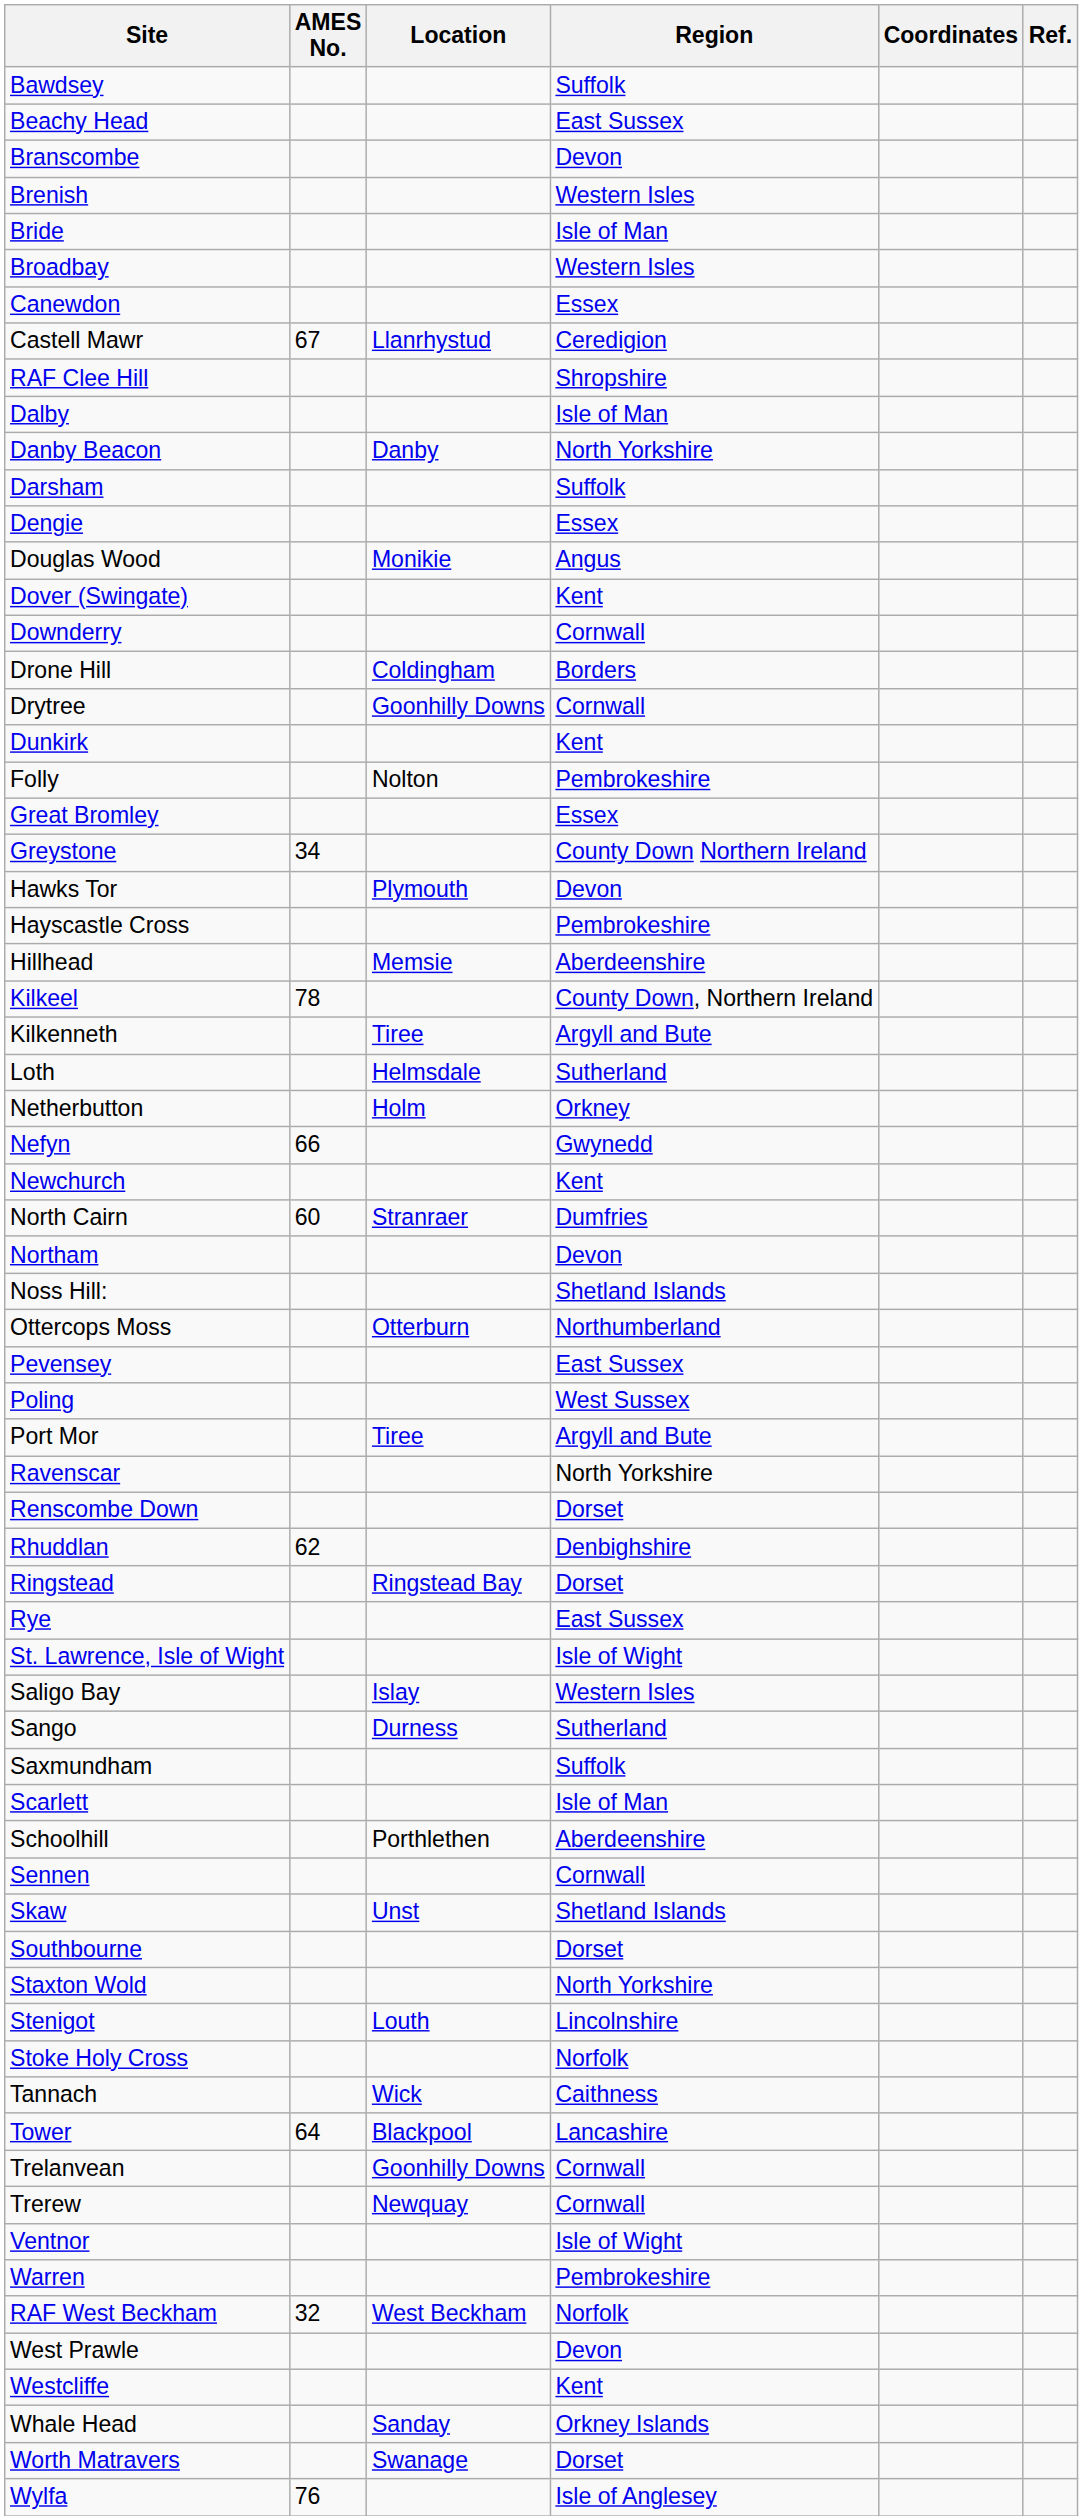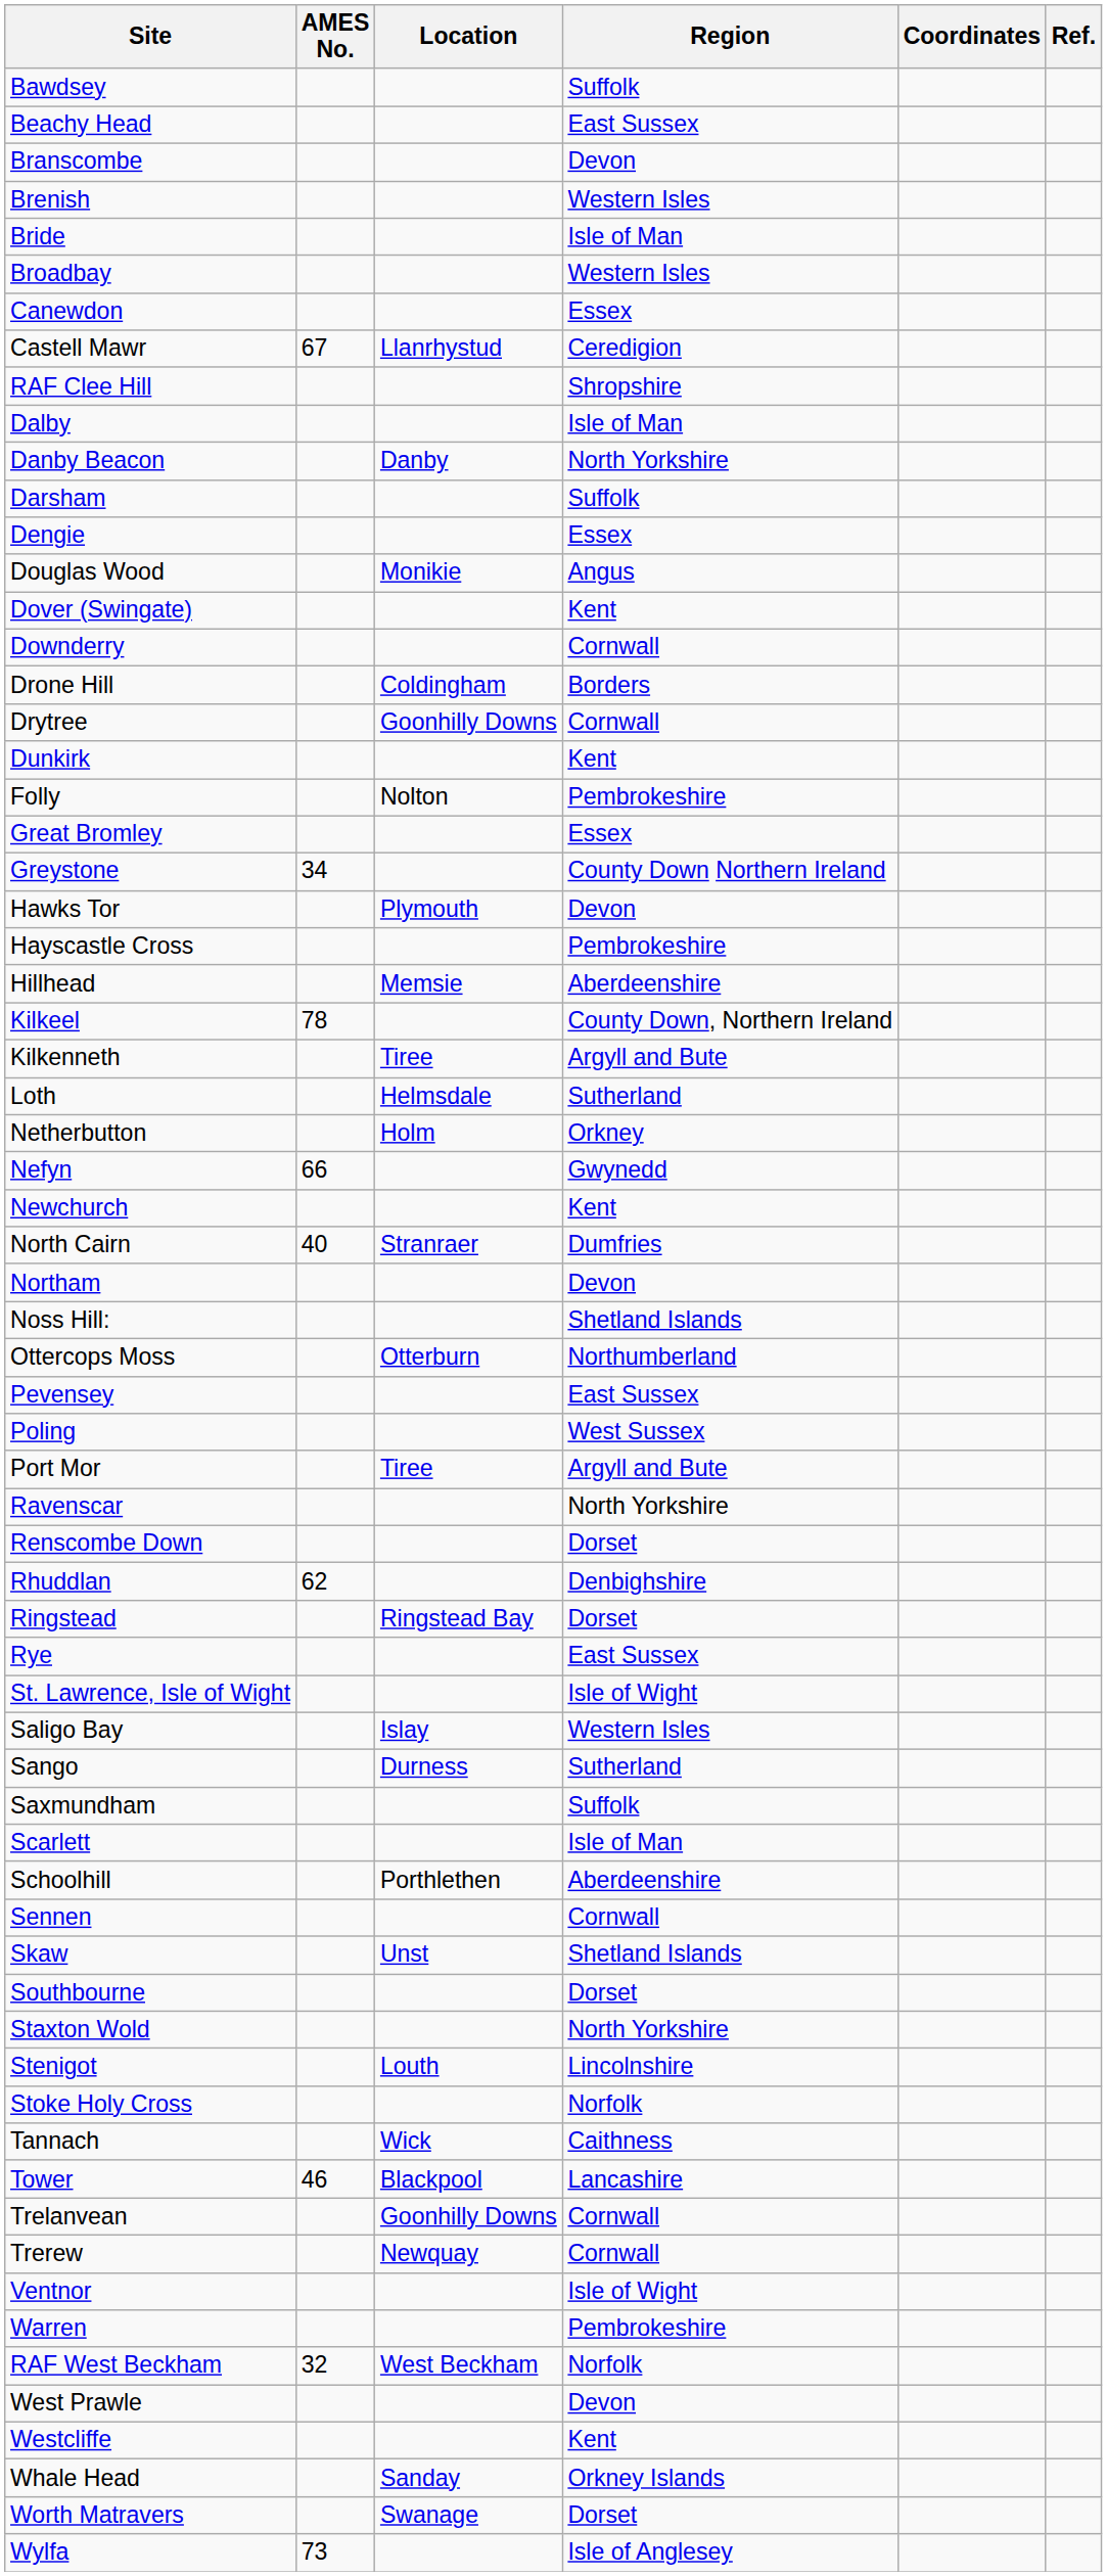 <table class="wikitable sortable">
 <tr>
 <th>Site</th>
 <th>AMES<br>No.</th>
 <th>Location</th>
 <th>Region</th>
 <th>Coordinates</th>
 <th>Ref.</th>
 </tr>
 <tr>
 <td><a href='#'>Bawdsey</a></td>
 <td></td>
 <td></td>
 <td><a href='#'>Suffolk</a></td>
 <td></td>
 <td></td>
 </tr>
 <tr>
 <td><a href='#'>Beachy Head</a></td>
 <td></td>
 <td></td>
 <td><a href='#'>East Sussex</a></td>
 <td></td>
 <td></td>
 </tr>
 <tr>
 <td><a href='#'>Branscombe</a></td>
 <td></td>
 <td></td>
 <td><a href='#'>Devon</a></td>
 <td></td>
 <td></td>
 </tr>
 <tr>
 <td><a href='#'>Brenish</a></td>
 <td></td>
 <td></td>
 <td><a href='#'>Western Isles</a></td>
 <td></td>
 <td></td>
 </tr>
 <tr>
 <td><a href='#'>Bride</a></td>
 <td></td>
 <td></td>
 <td><a href='#'>Isle of Man</a></td>
 <td></td>
 <td></td>
 </tr>
 <tr>
 <td><a href='#'>Broadbay</a></td>
 <td></td>
 <td></td>
 <td><a href='#'>Western Isles</a></td>
 <td></td>
 <td></td>
 </tr>
 <tr>
 <td><a href='#'>Canewdon</a></td>
 <td></td>
 <td></td>
 <td><a href='#'>Essex</a></td>
 <td></td>
 <td></td>
 </tr>
 <tr>
 <td>Castell Mawr</td>
 <td>67</td>
 <td><a href='#'>Llanrhystud</a></td>
 <td><a href='#'>Ceredigion</a></td>
 <td></td>
 <td></td>
 </tr>
 <tr>
 <td><a href='#'>RAF Clee Hill</a></td>
 <td></td>
 <td></td>
 <td><a href='#'>Shropshire</a></td>
 <td></td>
 <td></td>
 </tr>
 <tr>
 <td><a href='#'>Dalby</a></td>
 <td></td>
 <td></td>
 <td><a href='#'>Isle of Man</a></td>
 <td></td>
 <td></td>
 </tr>
 <tr>
 <td><a href='#'>Danby Beacon</a></td>
 <td></td>
 <td><a href='#'>Danby</a></td>
 <td><a href='#'>North Yorkshire</a></td>
 <td></td>
 <td></td>
 </tr>
 <tr>
 <td><a href='#'>Darsham</a></td>
 <td></td>
 <td></td>
 <td><a href='#'>Suffolk</a></td>
 <td></td>
 <td></td>
 </tr>
 <tr>
 <td><a href='#'>Dengie</a></td>
 <td></td>
 <td></td>
 <td><a href='#'>Essex</a></td>
 <td></td>
 <td></td>
 </tr>
 <tr>
 <td>Douglas Wood</td>
 <td></td>
 <td><a href='#'>Monikie</a></td>
 <td><a href='#'>Angus</a></td>
 <td></td>
 <td></td>
 </tr>
 <tr>
 <td><a href='#'>Dover (Swingate)</a></td>
 <td></td>
 <td></td>
 <td><a href='#'>Kent</a></td>
 <td></td>
 <td></td>
 </tr>
 <tr>
 <td><a href='#'>Downderry</a></td>
 <td></td>
 <td></td>
 <td><a href='#'>Cornwall</a></td>
 <td></td>
 <td></td>
 </tr>
 <tr>
 <td>Drone Hill</td>
 <td></td>
 <td><a href='#'>Coldingham</a></td>
 <td><a href='#'>Borders</a></td>
 <td></td>
 <td></td>
 </tr>
 <tr>
 <td>Drytree</td>
 <td></td>
 <td><a href='#'>Goonhilly Downs</a></td>
 <td><a href='#'>Cornwall</a></td>
 <td></td>
 <td></td>
 </tr>
 <tr>
 <td><a href='#'>Dunkirk</a></td>
 <td></td>
 <td></td>
 <td><a href='#'>Kent</a></td>
 <td></td>
 <td></td>
 </tr>
 <tr>
 <td>Folly</td>
 <td></td>
 <td>Nolton</td>
 <td><a href='#'>Pembrokeshire</a></td>
 <td></td>
 <td></td>
 </tr>
 <tr>
 <td><a href='#'>Great Bromley</a></td>
 <td></td>
 <td></td>
 <td><a href='#'>Essex</a></td>
 <td></td>
 <td></td>
 </tr>
 <tr>
 <td><a href='#'>Greystone</a></td>
 <td>34</td>
 <td></td>
 <td><a href='#'>County Down</a> <a href='#'>Northern Ireland</a></td>
 <td></td>
 <td></td>
 </tr>
 <tr>
 <td>Hawks Tor</td>
 <td></td>
 <td><a href='#'>Plymouth</a></td>
 <td><a href='#'>Devon</a></td>
 <td></td>
 <td></td>
 </tr>
 <tr>
 <td>Hayscastle Cross</td>
 <td></td>
 <td></td>
 <td><a href='#'>Pembrokeshire</a></td>
 <td></td>
 <td></td>
 </tr>
 <tr>
 <td>Hillhead</td>
 <td></td>
 <td><a href='#'>Memsie</a></td>
 <td><a href='#'>Aberdeenshire</a></td>
 <td></td>
 <td></td>
 </tr>
 <tr>
 <td><a href='#'>Kilkeel</a></td>
 <td>78</td>
 <td></td>
 <td><a href='#'>County Down</a>, Northern Ireland</td>
 <td></td>
 <td></td>
 </tr>
 <tr>
 <td>Kilkenneth</td>
 <td></td>
 <td><a href='#'>Tiree</a></td>
 <td><a href='#'>Argyll and Bute</a></td>
 <td></td>
 <td></td>
 </tr>
 <tr>
 <td>Loth</td>
 <td></td>
 <td><a href='#'>Helmsdale</a></td>
 <td><a href='#'>Sutherland</a></td>
 <td></td>
 <td></td>
 </tr>
 <tr>
 <td>Netherbutton</td>
 <td></td>
 <td><a href='#'>Holm</a></td>
 <td><a href='#'>Orkney</a></td>
 <td></td>
 <td></td>
 </tr>
 <tr>
 <td><a href='#'>Nefyn</a></td>
 <td>66</td>
 <td></td>
 <td><a href='#'>Gwynedd</a></td>
 <td></td>
 <td></td>
 </tr>
 <tr>
 <td><a href='#'>Newchurch</a></td>
 <td></td>
 <td></td>
 <td><a href='#'>Kent</a></td>
 <td></td>
 <td></td>
 </tr>
 <tr>
 <td>North Cairn</td>
-<td>60</td>
+<td>40</td>
 <td><a href='#'>Stranraer</a></td>
 <td><a href='#'>Dumfries</a></td>
 <td></td>
 <td></td>
 </tr>
 <tr>
 <td><a href='#'>Northam</a></td>
 <td></td>
 <td></td>
 <td><a href='#'>Devon</a></td>
 <td></td>
 <td></td>
 </tr>
 <tr>
 <td>Noss Hill:</td>
 <td></td>
 <td></td>
 <td><a href='#'>Shetland Islands</a></td>
 <td></td>
 <td></td>
 </tr>
 <tr>
 <td>Ottercops Moss</td>
 <td></td>
 <td><a href='#'>Otterburn</a></td>
 <td><a href='#'>Northumberland</a></td>
 <td></td>
 <td></td>
 </tr>
 <tr>
 <td><a href='#'>Pevensey</a></td>
 <td></td>
 <td></td>
 <td><a href='#'>East Sussex</a></td>
 <td></td>
 <td></td>
 </tr>
 <tr>
 <td><a href='#'>Poling</a></td>
 <td></td>
 <td></td>
 <td><a href='#'>West Sussex</a></td>
 <td></td>
 <td></td>
 </tr>
 <tr>
 <td>Port Mor</td>
 <td></td>
 <td><a href='#'>Tiree</a></td>
 <td><a href='#'>Argyll and Bute</a></td>
 <td></td>
 <td></td>
 </tr>
 <tr>
 <td><a href='#'>Ravenscar</a></td>
 <td></td>
 <td></td>
 <td>North Yorkshire</td>
 <td></td>
 <td></td>
 </tr>
 <tr>
 <td><a href='#'>Renscombe Down</a></td>
 <td></td>
 <td></td>
 <td><a href='#'>Dorset</a></td>
 <td></td>
 <td></td>
 </tr>
 <tr>
 <td><a href='#'>Rhuddlan</a></td>
 <td>62</td>
 <td></td>
 <td><a href='#'>Denbighshire</a></td>
 <td></td>
 <td></td>
 </tr>
 <tr>
 <td><a href='#'>Ringstead</a></td>
 <td></td>
 <td><a href='#'>Ringstead Bay</a></td>
 <td><a href='#'>Dorset</a></td>
 <td></td>
 <td></td>
 </tr>
 <tr>
 <td><a href='#'>Rye</a></td>
 <td></td>
 <td></td>
 <td><a href='#'>East Sussex</a></td>
 <td></td>
 <td></td>
 </tr>
 <tr>
 <td><a href='#'>St. Lawrence, Isle of Wight</a></td>
 <td></td>
 <td></td>
 <td><a href='#'>Isle of Wight</a></td>
 <td></td>
 <td></td>
 </tr>
 <tr>
 <td>Saligo Bay</td>
 <td></td>
 <td><a href='#'>Islay</a></td>
 <td><a href='#'>Western Isles</a></td>
 <td></td>
 <td></td>
 </tr>
 <tr>
 <td>Sango</td>
 <td></td>
 <td><a href='#'>Durness</a></td>
 <td><a href='#'>Sutherland</a></td>
 <td></td>
 <td></td>
 </tr>
 <tr>
 <td>Saxmundham</td>
 <td></td>
 <td></td>
 <td><a href='#'>Suffolk</a></td>
 <td></td>
 <td></td>
 </tr>
 <tr>
 <td><a href='#'>Scarlett</a></td>
 <td></td>
 <td></td>
 <td><a href='#'>Isle of Man</a></td>
 <td></td>
 <td></td>
 </tr>
 <tr>
 <td>Schoolhill</td>
 <td></td>
 <td>Porthlethen</td>
 <td><a href='#'>Aberdeenshire</a></td>
 <td></td>
 <td></td>
 </tr>
 <tr>
 <td><a href='#'>Sennen</a></td>
 <td></td>
 <td></td>
 <td><a href='#'>Cornwall</a></td>
 <td></td>
 <td></td>
 </tr>
 <tr>
 <td><a href='#'>Skaw</a></td>
 <td></td>
 <td><a href='#'>Unst</a></td>
 <td><a href='#'>Shetland Islands</a></td>
 <td></td>
 <td></td>
 </tr>
 <tr>
 <td><a href='#'>Southbourne</a></td>
 <td></td>
 <td></td>
 <td><a href='#'>Dorset</a></td>
 <td></td>
 <td></td>
 </tr>
 <tr>
 <td><a href='#'>Staxton Wold</a></td>
 <td></td>
 <td></td>
 <td><a href='#'>North Yorkshire</a></td>
 <td></td>
 <td></td>
 </tr>
 <tr>
 <td><a href='#'>Stenigot</a></td>
 <td></td>
 <td><a href='#'>Louth</a></td>
 <td><a href='#'>Lincolnshire</a></td>
 <td></td>
 <td></td>
 </tr>
 <tr>
 <td><a href='#'>Stoke Holy Cross</a></td>
 <td></td>
 <td></td>
 <td><a href='#'>Norfolk</a></td>
 <td></td>
 <td></td>
 </tr>
 <tr>
 <td>Tannach</td>
 <td></td>
 <td><a href='#'>Wick</a></td>
 <td><a href='#'>Caithness</a></td>
 <td></td>
 <td></td>
 </tr>
 <tr>
 <td><a href='#'>Tower</a></td>
-<td>64</td>
+<td>46</td>
 <td><a href='#'>Blackpool</a></td>
 <td><a href='#'>Lancashire</a></td>
 <td></td>
 <td></td>
 </tr>
 <tr>
 <td>Trelanvean</td>
 <td></td>
 <td><a href='#'>Goonhilly Downs</a></td>
 <td><a href='#'>Cornwall</a></td>
 <td></td>
 <td></td>
 </tr>
 <tr>
 <td>Trerew</td>
 <td></td>
 <td><a href='#'>Newquay</a></td>
 <td><a href='#'>Cornwall</a></td>
 <td></td>
 <td></td>
 </tr>
 <tr>
 <td><a href='#'>Ventnor</a></td>
 <td></td>
 <td></td>
 <td><a href='#'>Isle of Wight</a></td>
 <td></td>
 <td></td>
 </tr>
 <tr>
 <td><a href='#'>Warren</a></td>
 <td></td>
 <td></td>
 <td><a href='#'>Pembrokeshire</a></td>
 <td></td>
 </tr>
 <tr>
 <td><a href='#'>RAF West Beckham</a></td>
 <td>32</td>
 <td><a href='#'>West Beckham</a></td>
 <td><a href='#'>Norfolk</a></td>
 <td></td>
 <td></td>
 </tr>
 <tr>
 <td>West Prawle</td>
 <td></td>
 <td></td>
 <td><a href='#'>Devon</a></td>
 <td></td>
 <td></td>
 </tr>
 <tr>
 <td><a href='#'>Westcliffe</a></td>
 <td></td>
 <td></td>
 <td><a href='#'>Kent</a></td>
 <td></td>
 <td></td>
 </tr>
 <tr>
 <td>Whale Head</td>
 <td></td>
 <td><a href='#'>Sanday</a></td>
 <td><a href='#'>Orkney Islands</a></td>
 <td></td>
 <td></td>
 </tr>
 <tr>
 <td><a href='#'>Worth Matravers</a></td>
 <td></td>
 <td><a href='#'>Swanage</a></td>
 <td><a href='#'>Dorset</a></td>
 <td></td>
 <td></td>
 </tr>
 <tr>
 <td><a href='#'>Wylfa</a></td>
-<td>76</td>
+<td>73</td>
 <td></td>
 <td><a href='#'>Isle of Anglesey</a></td>
 <td></td>
 <td></td>
 </tr>
 </table>
